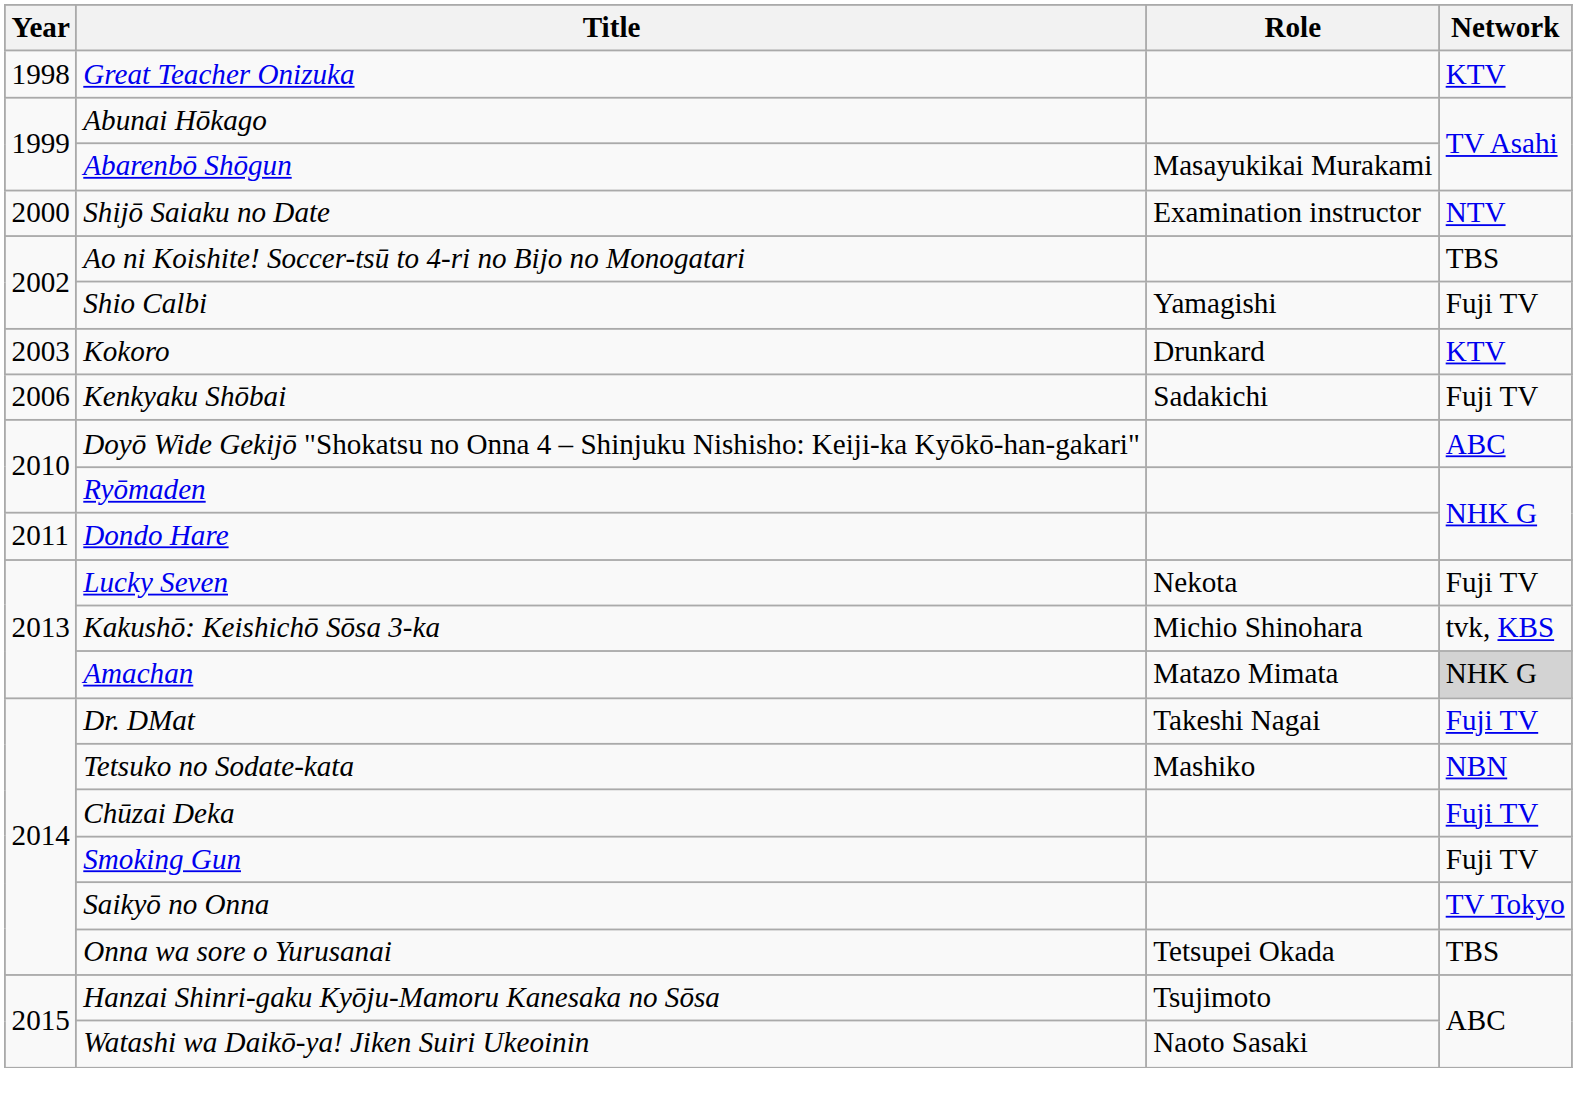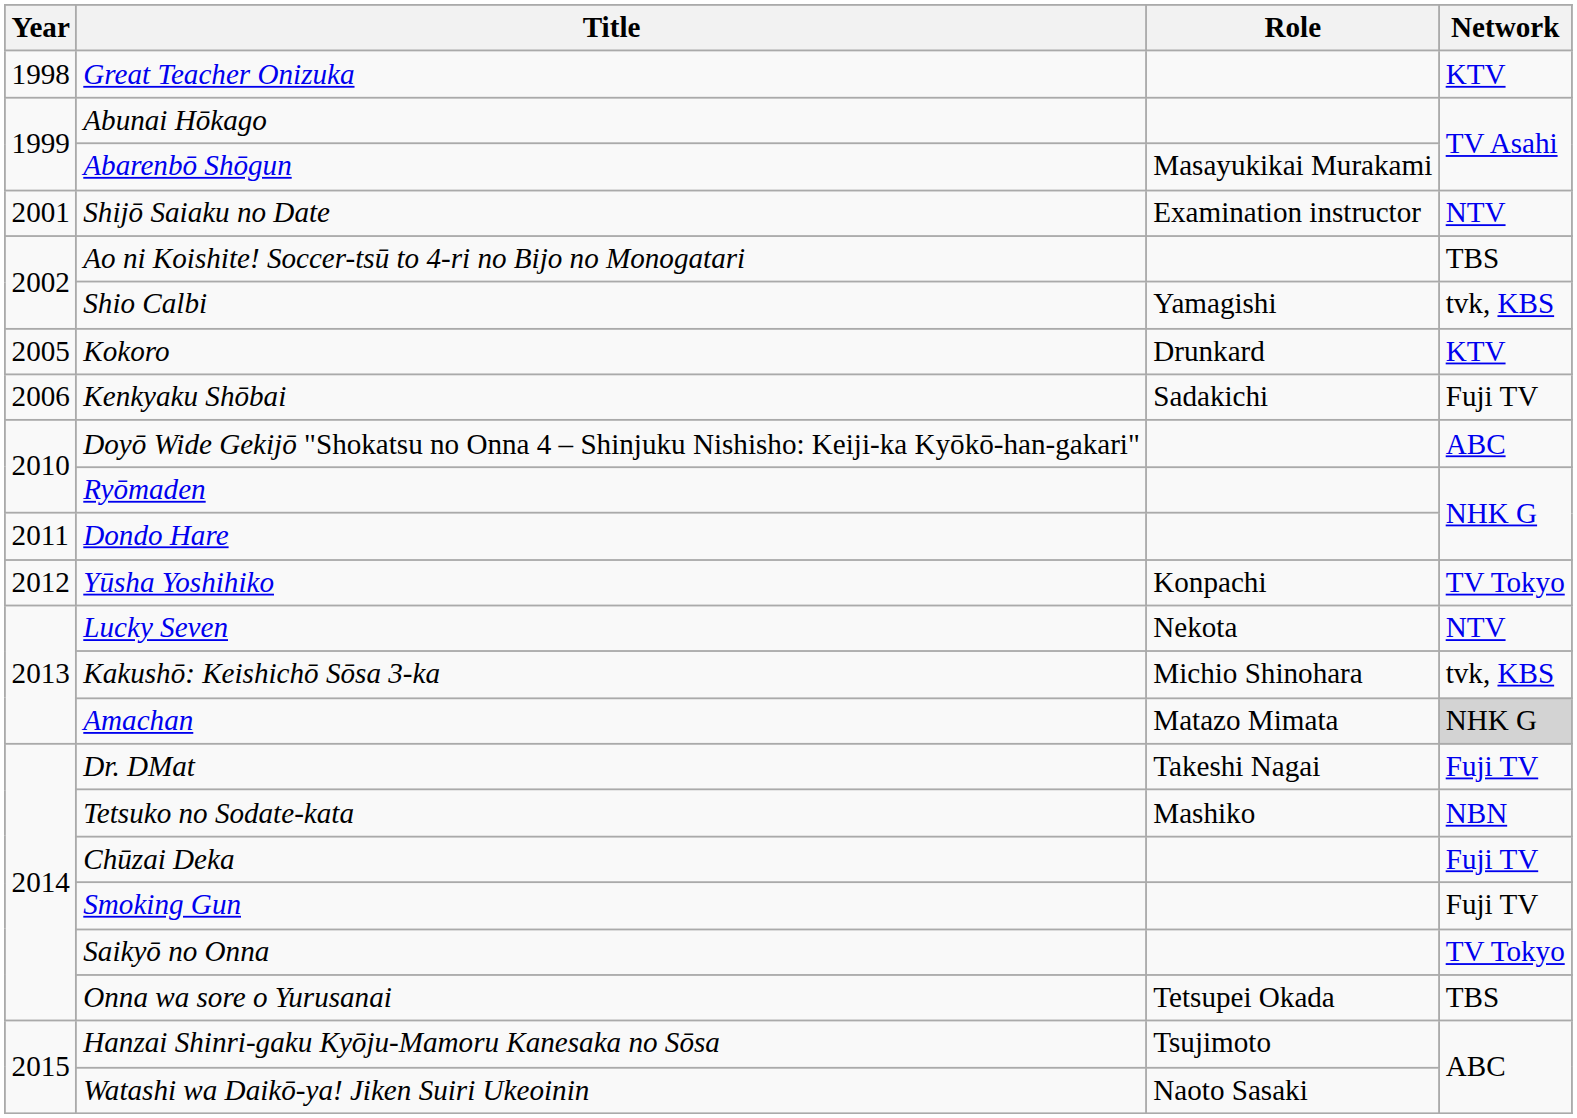 <table class="wikitable">
 <tr>
 <th>Year</th>
 <th>Title</th>
 <th>Role</th>
 <th>Network</th>
 </tr>
 <tr>
 <td>1998</td>
 <td><em><a href='#'>Great Teacher Onizuka</a></em></td>
 <td></td>
 <td><a href='#'>KTV</a></td>
 </tr>
 <tr>
 <td rowspan="2">1999</td>
 <td><em>Abunai Hōkago</em></td>
 <td></td>
 <td rowspan="2"><a href='#'>TV Asahi</a></td>
 </tr>
 <tr>
 <td><em><a href='#'>Abarenbō Shōgun</a></em></td>
 <td>Masayukikai Murakami</td>
 </tr>
 <tr>
-<td>2000</td>
+<td>2001</td>
 <td><em>Shijō Saiaku no Date</em></td>
 <td>Examination instructor</td>
 <td><a href='#'>NTV</a></td>
 </tr>
 <tr>
 <td rowspan="2">2002</td>
 <td><em>Ao ni Koishite! Soccer-tsū to 4-ri no Bijo no Monogatari</em></td>
 <td></td>
 <td>TBS</td>
 </tr>
 <tr>
 <td><em>Shio Calbi</em></td>
 <td>Yamagishi</td>
-<td>Fuji TV</td>
+<td>tvk, <a href='#'>KBS</a></td>
 </tr>
 <tr>
-<td>2003</td>
+<td>2005</td>
 <td><em>Kokoro</em></td>
 <td>Drunkard</td>
 <td><a href='#'>KTV</a></td>
 </tr>
 <tr>
 <td>2006</td>
 <td><em>Kenkyaku Shōbai</em></td>
 <td>Sadakichi</td>
 <td>Fuji TV</td>
 </tr>
 <tr>
 <td rowspan="2">2010</td>
 <td><em>Doyō Wide Gekijō</em> "Shokatsu no Onna 4 – Shinjuku Nishisho: Keiji-ka Kyōkō-han-gakari"</td>
 <td></td>
 <td><a href='#'>ABC</a></td>
 </tr>
 <tr>
 <td><em><a href='#'>Ryōmaden</a></em></td>
 <td></td>
 <td rowspan="2"><a href='#'>NHK G</a></td>
 </tr>
 <tr>
 <td>2011</td>
 <td><em><a href='#'>Dondo Hare</a></em></td>
 <td></td>
 </tr>
 <tr>
+<td>2012</td>
+<td><em><a href='#'>Yūsha Yoshihiko</a></em></td>
+<td>Konpachi</td>
+<td><a href='#'>TV Tokyo</a></td>
+</tr>
+<tr>
 <td rowspan="3">2013</td>
 <td><em><a href='#'>Lucky Seven</a></em></td>
 <td>Nekota</td>
-<td>Fuji TV</td>
+<td><a href='#'>NTV</a></td>
 </tr>
 <tr>
 <td><em>Kakushō: Keishichō Sōsa 3-ka</em></td>
 <td>Michio Shinohara</td>
 <td>tvk, <a href='#'>KBS</a></td>
 </tr>
 <tr>
 <td><em><a href='#'>Amachan</a></em></td>
 <td>Matazo Mimata</td>
 <td style="background: lightgrey;">NHK G</td>
 </tr>
 <tr>
 <td rowspan="6">2014</td>
 <td><em>Dr. DMat</em></td>
 <td>Takeshi Nagai</td>
 <td><a href='#'>Fuji TV</a></td>
 </tr>
 <tr>
 <td><em>Tetsuko no Sodate-kata</em></td>
 <td>Mashiko</td>
 <td><a href='#'>NBN</a></td>
 </tr>
 <tr>
 <td><em>Chūzai Deka</em></td>
 <td></td>
 <td><a href='#'>Fuji TV</a></td>
 </tr>
 <tr>
 <td><em><a href='#'>Smoking Gun</a></em></td>
 <td></td>
 <td>Fuji TV</td>
 </tr>
 <tr>
 <td><em>Saikyō no Onna</em></td>
 <td></td>
 <td><a href='#'>TV Tokyo</a></td>
 </tr>
 <tr>
 <td><em>Onna wa sore o Yurusanai</em></td>
 <td>Tetsupei Okada</td>
 <td>TBS</td>
 </tr>
 <tr>
 <td rowspan="2">2015</td>
 <td><em>Hanzai Shinri-gaku Kyōju-Mamoru Kanesaka no Sōsa</em></td>
 <td>Tsujimoto</td>
 <td rowspan="2">ABC</td>
 </tr>
 <tr>
 <td><em>Watashi wa Daikō-ya! Jiken Suiri Ukeoinin</em></td>
 <td>Naoto Sasaki</td>
 </tr>
 </table>
